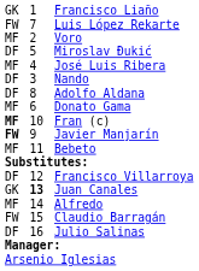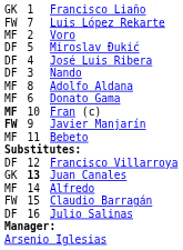 <table style="font-size: 90%" cellspacing="0" cellpadding="0">
 <tr>
 <td colspan="4"></td>
 </tr>
 <tr>
 <th width=25></th>
 <th width=25></th>
 </tr>
 <tr>
 <td>GK</td>
 <td>1</td>
 <td> <a href='#'>Francisco Liaño</a></td>
 </tr>
 <tr>
 <td>FW</td>
 <td>7</td>
 <td> <a href='#'>Luis López Rekarte</a></td>
 </tr>
 <tr>
 <td>MF</td>
 <td>2</td>
 <td> <a href='#'>Voro</a></td>
 </tr>
 <tr>
 <td>DF</td>
 <td>5</td>
 <td> <a href='#'>Miroslav Đukić</a></td>
 </tr>
 <tr>
-<td>MF</td>
+<td>DF</td>
 <td>4</td>
 <td> <a href='#'>José Luis Ribera</a></td>
 </tr>
 <tr>
 <td>DF</td>
 <td>3</td>
 <td> <a href='#'>Nando</a></td>
 </tr>
 <tr>
-<td>DF</td>
+<td>MF</td>
 <td>8</td>
 <td> <a href='#'>Adolfo Aldana</a></td>
 <td></td>
 <td></td>
 </tr>
 <tr>
 <td>MF</td>
 <td>6</td>
 <td> <a href='#'>Donato Gama</a></td>
 </tr>
 <tr>
 <td><strong>MF</strong></td>
 <td>10</td>
 <td> <a href='#'>Fran</a> (c)</td>
 </tr>
 <tr>
 <td><strong>FW</strong></td>
 <td>9</td>
 <td> <a href='#'>Javier Manjarín</a></td>
 <td></td>
 <td></td>
 </tr>
 <tr>
 <td>MF</td>
 <td>11</td>
 <td> <a href='#'>Bebeto</a></td>
 <td></td>
 </tr>
 <tr>
 <td colspan=3><strong>Substitutes:</strong></td>
 </tr>
 <tr>
 <td>DF</td>
 <td>12</td>
 <td> <a href='#'>Francisco Villarroya</a></td>
 </tr>
 <tr>
 <td>GK</td>
 <td><strong>13</strong></td>
 <td> <a href='#'>Juan Canales</a></td>
 </tr>
 <tr>
 <td>MF</td>
 <td>14</td>
 <td> <a href='#'>Alfredo</a></td>
 <td></td>
 <td></td>
 </tr>
 <tr>
 <td>FW</td>
 <td>15</td>
 <td> <a href='#'>Claudio Barragán</a></td>
 <td></td>
 <td></td>
 </tr>
 <tr>
 <td>DF</td>
 <td>16</td>
 <td> <a href='#'>Julio Salinas</a></td>
 </tr>
 <tr>
 <td colspan=3><strong>Manager:</strong></td>
 </tr>
 <tr>
 <td colspan=4> <a href='#'>Arsenio Iglesias</a></td>
 </tr>
 </table>
